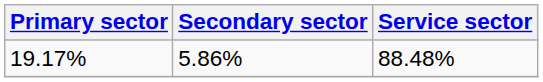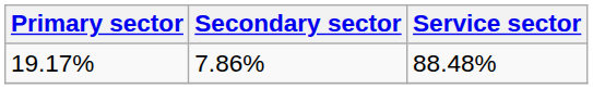 <table class="wikitable" border="1">
 <tr>
 <th><a href='#'>Primary sector</a></th>
 <th><a href='#'>Secondary sector</a></th>
 <th><a href='#'>Service sector</a></th>
 </tr>
 <tr>
 <td>19.17%</td>
-<td>5.86%</td>
+<td>7.86%</td>
 <td>88.48%</td>
 </tr>
 <tr>
 </tr>
 </table>
